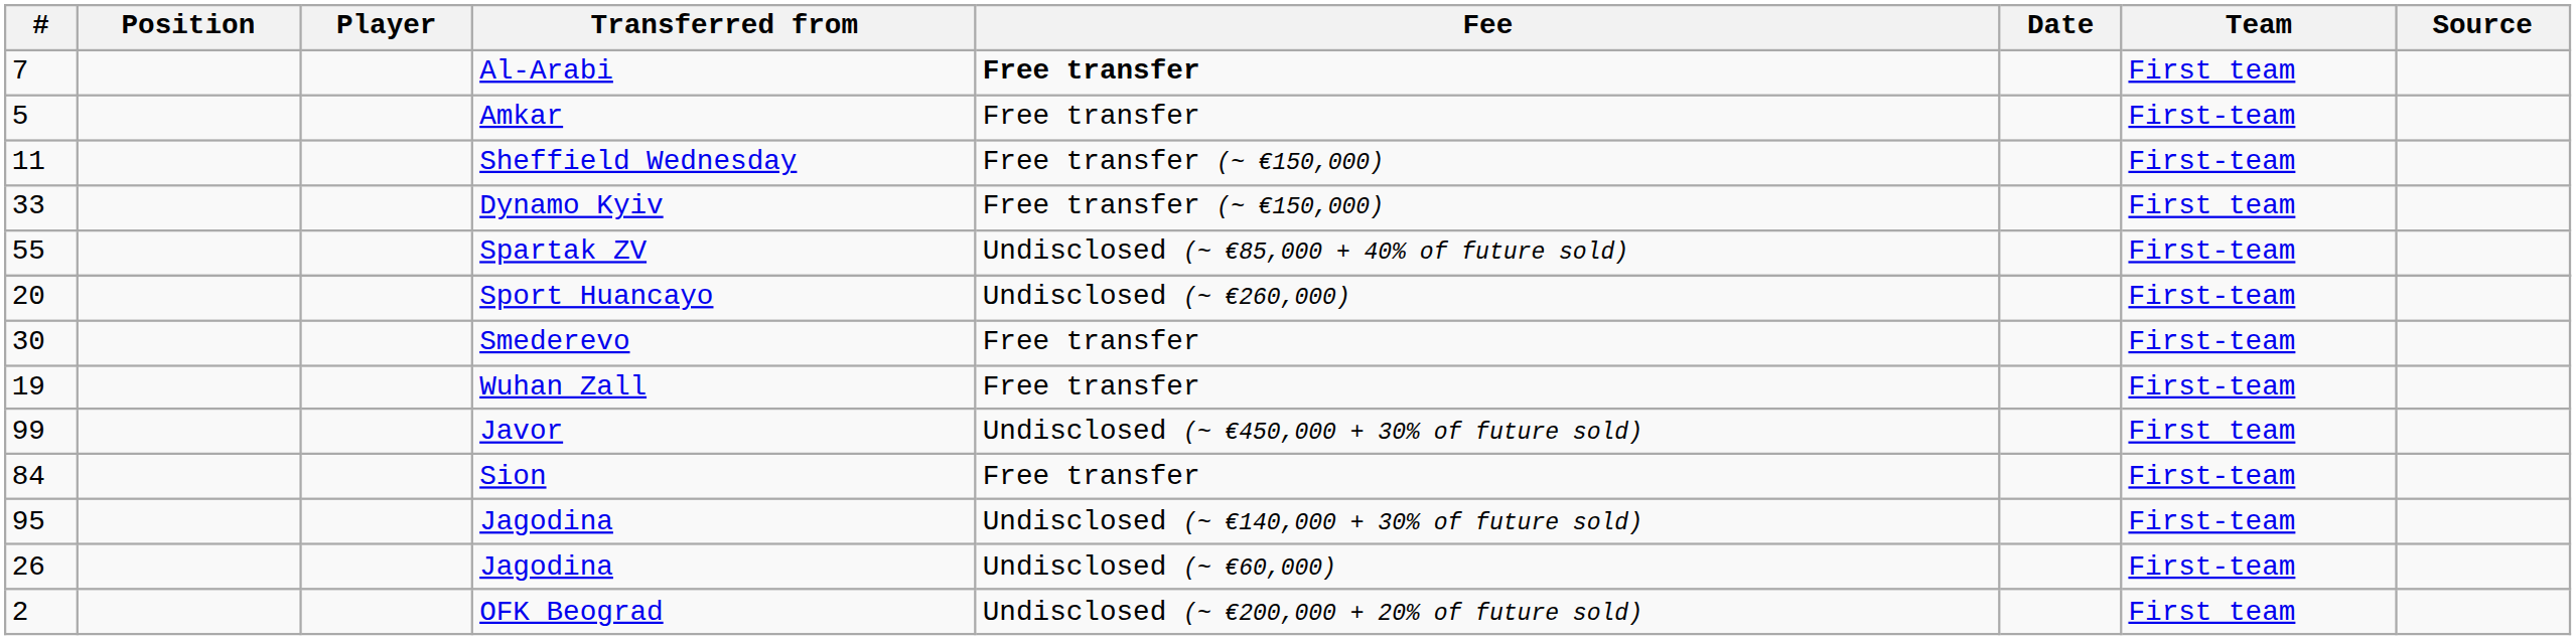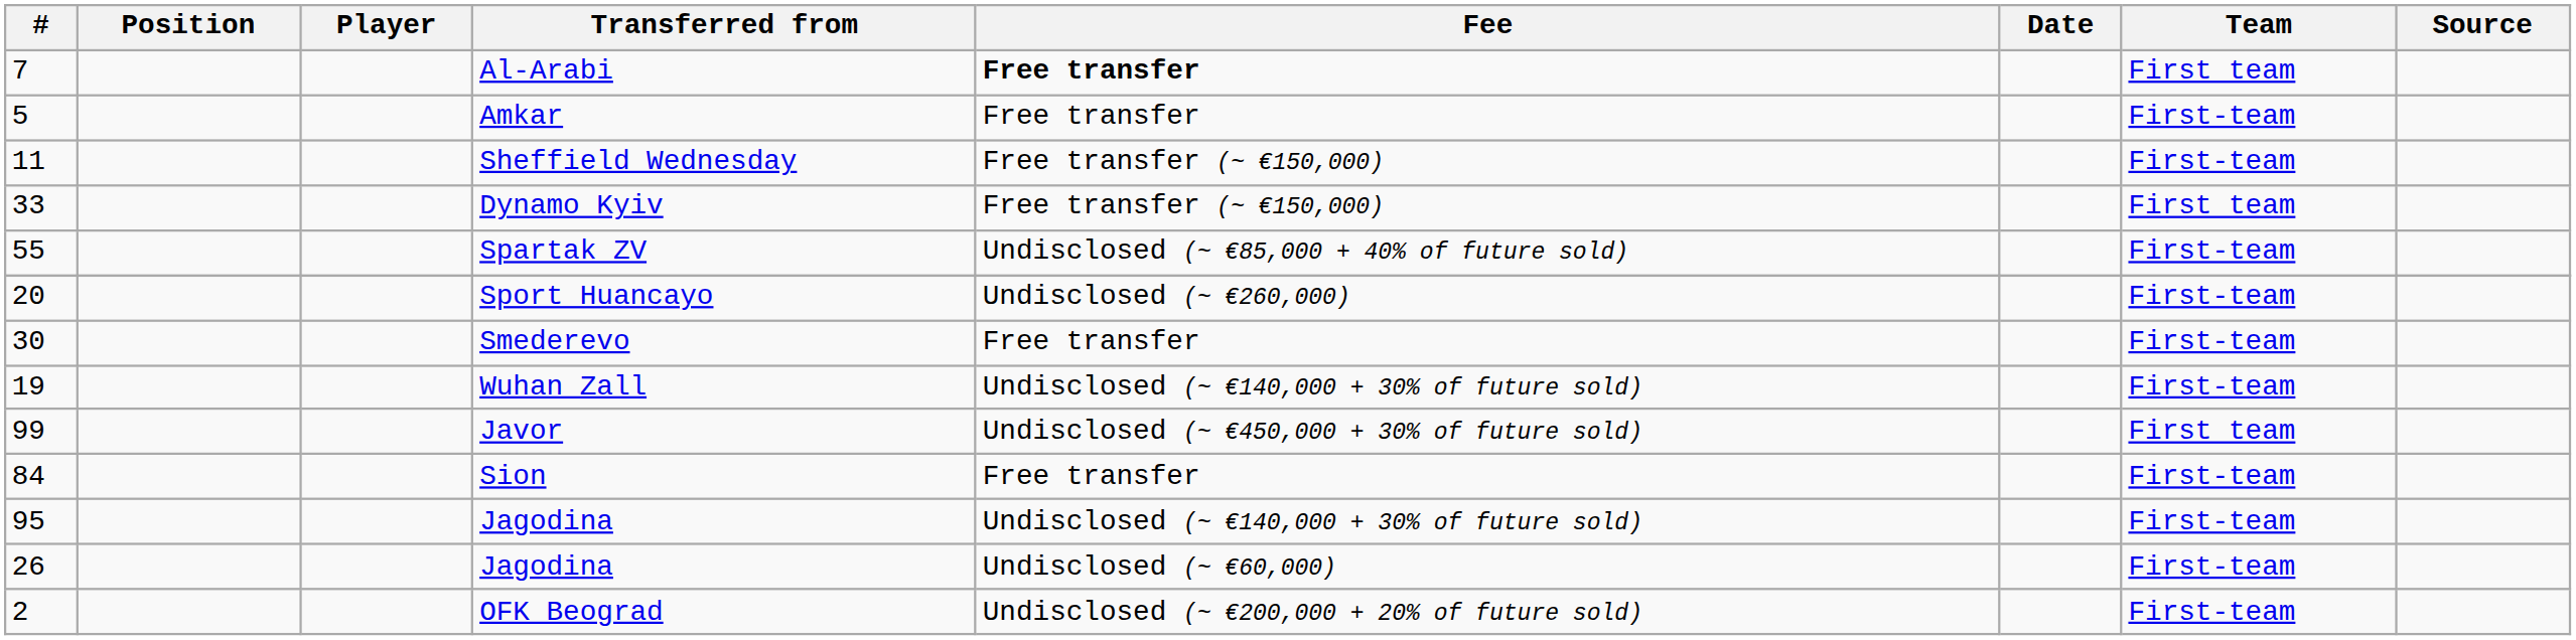 <table class="wikitable sortable" style="width:90%; text-align:center; font-size:95%; text-align:left;">
 <tr>
 <th>#</th>
 <th>Position</th>
 <th>Player</th>
 <th>Transferred from</th>
 <th>Fee</th>
 <th>Date</th>
 <th>Team</th>
 <th>Source</th>
 </tr>
 <tr>
 <td>7</td>
 <td></td>
 <td></td>
 <td> <a href='#'>Al-Arabi</a></td>
 <td><strong>Free transfer</strong></td>
 <td></td>
 <td><a href='#'>First team</a></td>
 <td></td>
 </tr>
 <tr>
 <td>5</td>
 <td></td>
 <td></td>
 <td> <a href='#'>Amkar</a></td>
 <td>Free transfer</td>
 <td></td>
 <td><a href='#'>First-team</a></td>
 <td></td>
 </tr>
 <tr>
 <td>11</td>
 <td></td>
 <td></td>
 <td> <a href='#'>Sheffield Wednesday</a></td>
 <td>Free transfer <small><em>(~ €150,000)</em></small></td>
 <td></td>
 <td><a href='#'>First-team</a></td>
 <td></td>
 </tr>
 <tr>
 <td>33</td>
 <td></td>
 <td></td>
 <td> <a href='#'>Dynamo Kyiv</a></td>
 <td>Free transfer <small><em>(~ €150,000)</em></small></td>
 <td></td>
 <td><a href='#'>First team</a></td>
 <td></td>
 </tr>
 <tr>
 <td>55</td>
 <td></td>
 <td></td>
 <td> <a href='#'>Spartak ZV</a></td>
 <td>Undisclosed <small><em>(~ €85,000 + 40% of future sold)</em></small></td>
 <td></td>
 <td><a href='#'>First-team</a></td>
 <td></td>
 </tr>
 <tr>
 </tr>
 <tr>
 <td>20</td>
 <td></td>
 <td></td>
 <td> <a href='#'>Sport Huancayo</a></td>
 <td>Undisclosed <small><em>(~ €260,000)</em></small></td>
 <td></td>
 <td><a href='#'>First-team</a></td>
 <td></td>
 </tr>
 <tr>
 <td>30</td>
 <td></td>
 <td></td>
 <td> <a href='#'>Smederevo</a></td>
 <td>Free transfer</td>
 <td></td>
 <td><a href='#'>First-team</a></td>
 <td></td>
 </tr>
 <tr>
 <td>19</td>
 <td></td>
 <td></td>
 <td> <a href='#'>Wuhan Zall</a></td>
-<td>Free transfer</td>
+<td>Undisclosed <small><em>(~ €140,000 + 30% of future sold)</em></small></td>
 <td></td>
 <td><a href='#'>First-team</a></td>
 <td></td>
 </tr>
 <tr>
 <td>99</td>
 <td></td>
 <td></td>
 <td> <a href='#'>Javor</a></td>
 <td>Undisclosed <small><em>(~ €450,000 + 30% of future sold)</em></small></td>
 <td></td>
 <td><a href='#'>First team</a></td>
 <td></td>
 </tr>
 <tr>
 <td>84</td>
 <td></td>
 <td></td>
 <td> <a href='#'>Sion</a></td>
 <td>Free transfer</td>
 <td></td>
 <td><a href='#'>First-team</a></td>
 <td></td>
 </tr>
 <tr>
 <td>95</td>
 <td></td>
 <td></td>
 <td> <a href='#'>Jagodina</a></td>
 <td>Undisclosed <small><em>(~ €140,000 + 30% of future sold)</em></small></td>
 <td></td>
 <td><a href='#'>First-team</a></td>
 <td></td>
 </tr>
 <tr>
 <td>26</td>
 <td></td>
 <td></td>
 <td> <a href='#'>Jagodina</a></td>
 <td>Undisclosed <small><em>(~ €60,000)</em></small></td>
 <td></td>
 <td><a href='#'>First-team</a></td>
 <td></td>
 </tr>
 <tr>
 <td>2</td>
 <td></td>
 <td></td>
 <td> <a href='#'>OFK Beograd</a></td>
 <td>Undisclosed <small><em>(~ €200,000 + 20% of future sold)</em></small></td>
 <td></td>
-<td><a href='#'>First team</a></td>
+<td><a href='#'>First-team</a></td>
 <td></td>
 </tr>
 </table>
